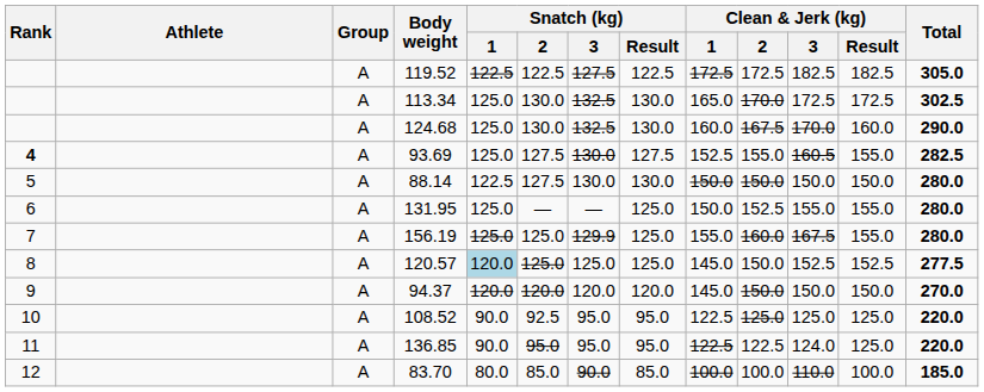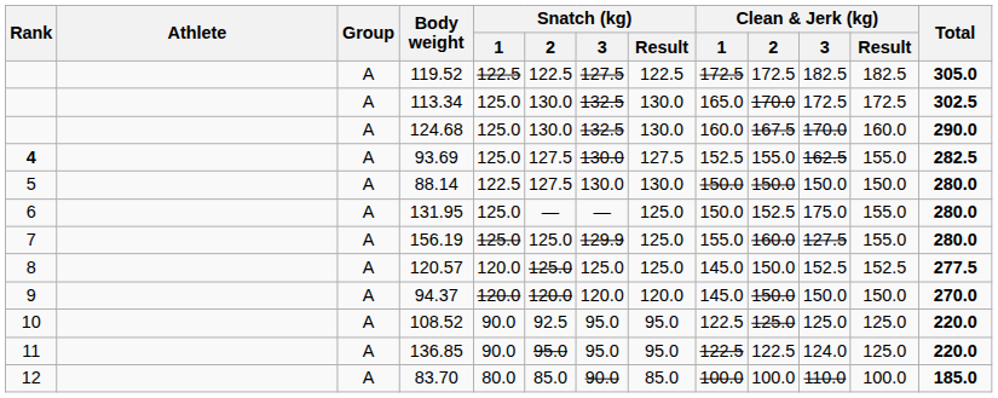 <table class = "wikitable" style="text-align:center;">
 <tr>
 <th rowspan=2 width=40>Rank</th>
 <th rowspan=2 width=250>Athlete</th>
 <th rowspan=2 width=50>Group</th>
 <th rowspan=2 width=60>Body weight</th>
 <th colspan=4>Snatch (kg)</th>
 <th colspan=4>Clean & Jerk (kg)</th>
 <th rowspan=2 width=60>Total</th>
 </tr>
 <tr>
 <th width=40>1</th>
 <th width=40>2</th>
 <th width=40>3</th>
 <th width=55>Result</th>
 <th width=40>1</th>
 <th width=40>2</th>
 <th width=40>3</th>
 <th width=55>Result</th>
 </tr>
 <tr>
 <td></td>
 <td align=left></td>
 <td>A</td>
 <td>119.52</td>
 <td><s>122.5</s></td>
 <td>122.5</td>
 <td><s>127.5</s></td>
 <td>122.5</td>
 <td><s>172.5</s></td>
 <td>172.5</td>
 <td>182.5</td>
 <td>182.5</td>
 <td><strong>305.0</strong></td>
 </tr>
 <tr>
 <td></td>
 <td align=left></td>
 <td>A</td>
 <td>113.34</td>
 <td>125.0</td>
 <td>130.0</td>
 <td><s>132.5</s></td>
 <td>130.0</td>
 <td>165.0</td>
 <td><s>170.0</s></td>
 <td>172.5</td>
 <td>172.5</td>
 <td><strong>302.5</strong></td>
 </tr>
 <tr>
 <td></td>
 <td align=left></td>
 <td>A</td>
 <td>124.68</td>
 <td>125.0</td>
 <td>130.0</td>
 <td><s>132.5</s></td>
 <td>130.0</td>
 <td>160.0</td>
 <td><s>167.5</s></td>
 <td><s>170.0</s></td>
 <td>160.0</td>
 <td><strong>290.0</strong></td>
 </tr>
 <tr>
 <td><strong>4</strong></td>
 <td align=left></td>
 <td>A</td>
 <td>93.69</td>
 <td>125.0</td>
 <td>127.5</td>
 <td><s>130.0</s></td>
 <td>127.5</td>
 <td>152.5</td>
 <td>155.0</td>
-<td><s>160.5</s></td>
+<td><s>162.5</s></td>
 <td>155.0</td>
 <td><strong>282.5</strong></td>
 </tr>
 <tr>
 <td>5</td>
 <td align=left></td>
 <td>A</td>
 <td>88.14</td>
 <td>122.5</td>
 <td>127.5</td>
 <td>130.0</td>
 <td>130.0</td>
 <td><s>150.0</s></td>
 <td><s>150.0</s></td>
 <td>150.0</td>
 <td>150.0</td>
 <td><strong>280.0</strong></td>
 </tr>
 <tr>
 <td>6</td>
 <td align=left></td>
 <td>A</td>
 <td>131.95</td>
 <td>125.0</td>
 <td>—</td>
 <td>—</td>
 <td>125.0</td>
 <td>150.0</td>
 <td>152.5</td>
-<td>155.0</td>
+<td>175.0</td>
 <td>155.0</td>
 <td><strong>280.0</strong></td>
 </tr>
 <tr>
 <td>7</td>
 <td align=left></td>
 <td>A</td>
 <td>156.19</td>
 <td><s>125.0</s></td>
 <td>125.0</td>
 <td><s>129.9</s></td>
 <td>125.0</td>
 <td>155.0</td>
 <td><s>160.0</s></td>
-<td><s>167.5</s></td>
+<td><s>127.5</s></td>
 <td>155.0</td>
 <td><strong>280.0</strong></td>
 </tr>
 <tr>
 <td>8</td>
 <td align=left></td>
 <td>A</td>
 <td>120.57</td>
-<td style="background: lightblue;">120.0</td>
+<td>120.0</td>
 <td><s>125.0</s></td>
 <td>125.0</td>
 <td>125.0</td>
 <td>145.0</td>
 <td>150.0</td>
 <td>152.5</td>
 <td>152.5</td>
 <td><strong>277.5</strong></td>
 </tr>
 <tr>
 <td>9</td>
 <td align=left></td>
 <td>A</td>
 <td>94.37</td>
 <td><s>120.0</s></td>
 <td><s>120.0</s></td>
 <td>120.0</td>
 <td>120.0</td>
 <td>145.0</td>
 <td><s>150.0</s></td>
 <td>150.0</td>
 <td>150.0</td>
 <td><strong>270.0</strong></td>
 </tr>
 <tr>
 <td>10</td>
 <td align=left></td>
 <td>A</td>
 <td>108.52</td>
 <td>90.0</td>
 <td>92.5</td>
 <td>95.0</td>
 <td>95.0</td>
 <td>122.5</td>
 <td><s>125.0</s></td>
 <td>125.0</td>
 <td>125.0</td>
 <td><strong>220.0</strong></td>
 </tr>
 <tr>
 <td>11</td>
 <td align=left></td>
 <td>A</td>
 <td>136.85</td>
 <td>90.0</td>
 <td><s>95.0</s></td>
 <td>95.0</td>
 <td>95.0</td>
 <td><s>122.5</s></td>
 <td>122.5</td>
 <td>124.0</td>
 <td>125.0</td>
 <td><strong>220.0</strong></td>
 </tr>
 <tr>
 <td>12</td>
 <td align=left></td>
 <td>A</td>
 <td>83.70</td>
 <td>80.0</td>
 <td>85.0</td>
 <td><s>90.0</s></td>
 <td>85.0</td>
 <td><s>100.0</s></td>
 <td>100.0</td>
 <td><s>110.0</s></td>
 <td>100.0</td>
 <td><strong>185.0</strong></td>
 </tr>
 </table>
